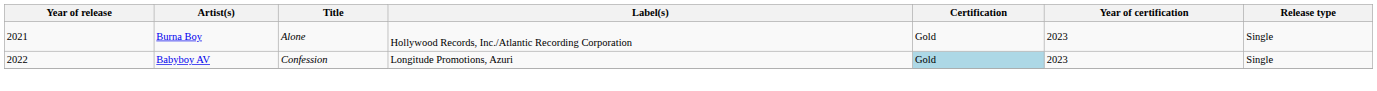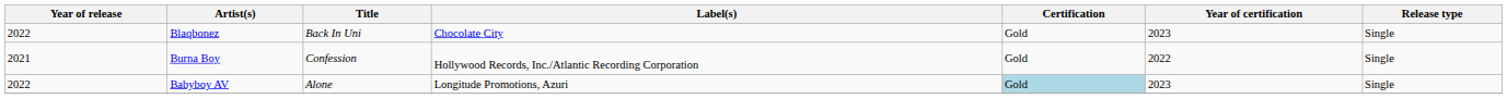 <table class="wikitable sortable"  style="width:100%; font-size:0.95em;">
 <tr>
 <th>Year of release</th>
 <th>Artist(s)</th>
 <th>Title</th>
 <th>Label(s)</th>
 <th>Certification</th>
 <th>Year of certification</th>
 <th>Release type</th>
 </tr>
 <tr>
-<td>2021</td>
-<td><a href='#'>Burna Boy</a></td>
-<td><em>Alone</em></td>
-<td {{hlist><br>Hollywood Records, Inc./Atlantic Recording Corporation</td>
+<td>2022</td>
+<td><a href='#'>Blaqbonez</a></td>
+<td><em>Back In Uni</em></td>
+<td><a href='#'>Chocolate City</a></td>
 <td>Gold</td>
 <td>2023</td>
 <td>Single</td>
 </tr>
 <tr>
+<td>2021</td>
+<td><a href='#'>Burna Boy</a></td>
+<td><em>Confession</em></td>
+<td {{hlist><br>Hollywood Records, Inc./Atlantic Recording Corporation</td>
+<td>Gold</td>
+<td>2022</td>
+<td>Single</td>
+</tr>
+<tr>
 <td>2022</td>
 <td><a href='#'>Babyboy AV</a></td>
-<td><em>Confession</em></td>
+<td><em>Alone</em></td>
 <td>Longitude Promotions, Azuri</td>
 <td style="background: lightblue;">Gold</td>
 <td>2023</td>
 <td>Single</td>
 </tr>
 <tr>
 </tr>
 </table>
